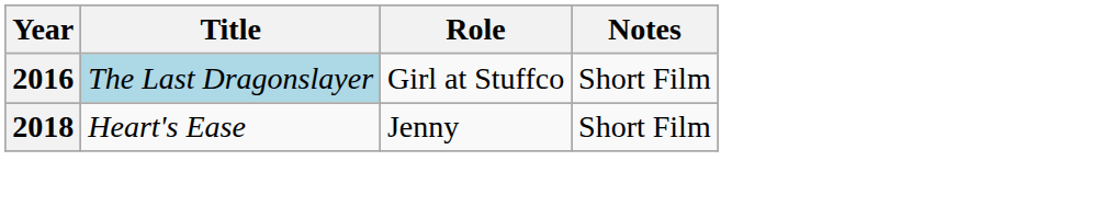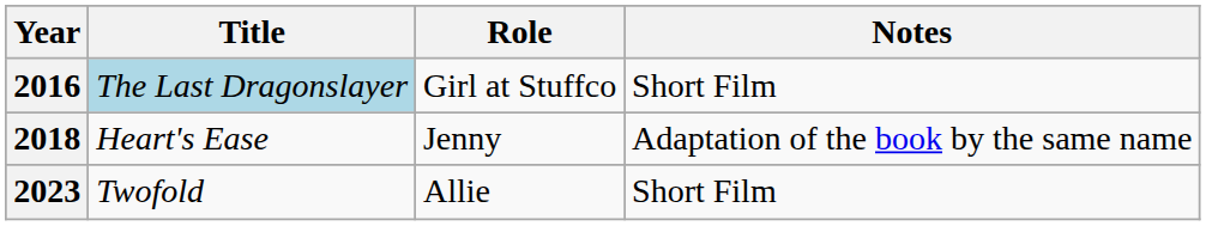 <table class="wikitable sortable plainrowheaders">
 <tr>
 <th scope="col">Year</th>
 <th scope="col">Title</th>
 <th scope="col">Role</th>
 <th scope="col" class="unsortable">Notes</th>
 </tr>
 <tr>
 <th scope="row">2016</th>
 <td style="background: lightblue;"><em>The Last Dragonslayer</em></td>
 <td>Girl at Stuffco</td>
 <td>Short Film</td>
 </tr>
 <tr>
 <th scope="row">2018</th>
 <td><em>Heart's Ease</em></td>
 <td>Jenny</td>
+<td>Adaptation of the <a href='#'>book</a> by the same name</td>
+</tr>
+<tr>
+<th scope="row">2023</th>
+<td><em>Twofold</em></td>
+<td>Allie</td>
 <td>Short Film</td>
 </tr>
 </table>
